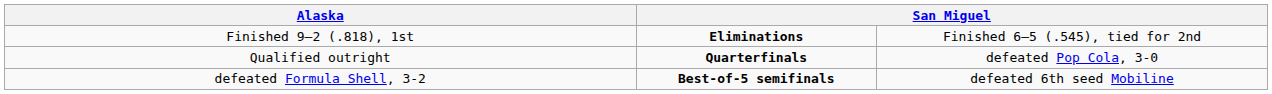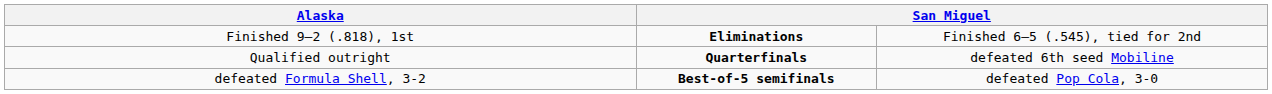 <table class=wikitable width=100%>
 <tr align=center>
 <th colspan=2 width=45%><a href='#'>Alaska</a></th>
 <th colspan=2 width=45%><a href='#'>San Miguel</a></th>
 </tr>
 <tr align=center>
 <td>Finished 9–2 (.818), 1st</td>
 <td colspan=2><strong>Eliminations</strong></td>
 <td>Finished 6–5 (.545), tied for 2nd</td>
 </tr>
 <tr align=center>
 <td>Qualified outright</td>
 <td colspan=2><strong>Quarterfinals</strong></td>
-<td>defeated <a href='#'>Pop Cola</a>, 3-0</td>
+<td>defeated 6th seed <a href='#'>Mobiline</a></td>
 </tr>
 <tr align=center>
 <td>defeated <a href='#'>Formula Shell</a>, 3-2</td>
 <td colspan=2><strong>Best-of-5 semifinals</strong></td>
-<td>defeated 6th seed <a href='#'>Mobiline</a></td>
+<td>defeated <a href='#'>Pop Cola</a>, 3-0</td>
 </tr>
 </table>
